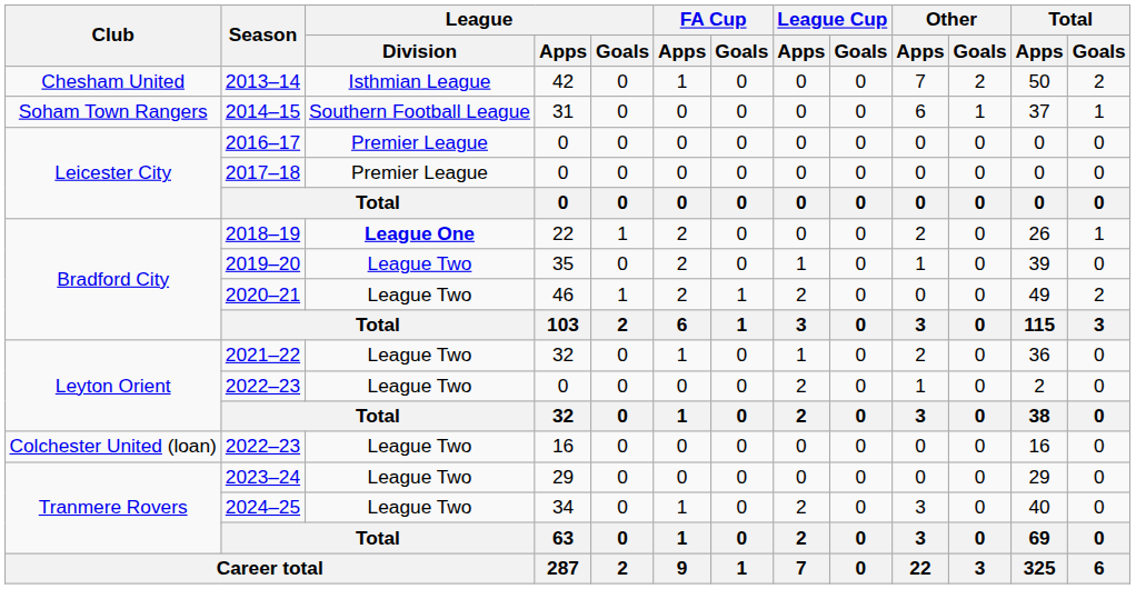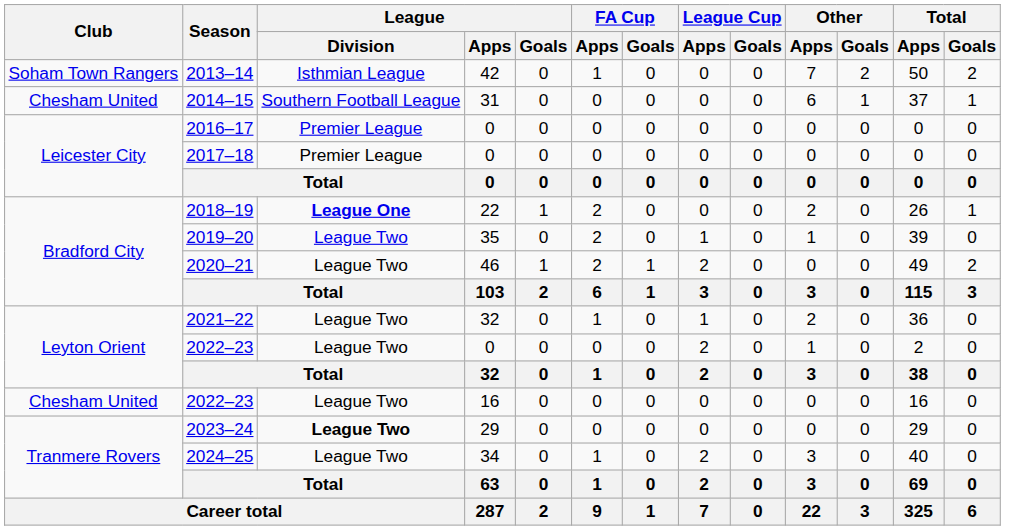 <table class=wikitable style="text-align: center">
 <tr>
 <th rowspan=2>Club</th>
 <th rowspan=2>Season</th>
 <th colspan=3>League</th>
 <th colspan=2><a href='#'>FA Cup</a></th>
 <th colspan=2><a href='#'>League Cup</a></th>
 <th colspan=2>Other</th>
 <th colspan=2>Total</th>
 </tr>
 <tr>
 <th>Division</th>
 <th>Apps</th>
 <th>Goals</th>
 <th>Apps</th>
 <th>Goals</th>
 <th>Apps</th>
 <th>Goals</th>
 <th>Apps</th>
 <th>Goals</th>
 <th>Apps</th>
 <th>Goals</th>
 </tr>
 <tr>
-<td><a href='#'>Chesham United</a></td>
+<td><a href='#'>Soham Town Rangers</a></td>
 <td><a href='#'>2013–14</a></td>
 <td><a href='#'>Isthmian League</a></td>
 <td>42</td>
 <td>0</td>
 <td>1</td>
 <td>0</td>
 <td>0</td>
 <td>0</td>
 <td>7</td>
 <td>2</td>
 <td>50</td>
 <td>2</td>
 </tr>
 <tr>
-<td><a href='#'>Soham Town Rangers</a></td>
+<td><a href='#'>Chesham United</a></td>
 <td><a href='#'>2014–15</a></td>
 <td><a href='#'>Southern Football League</a></td>
 <td>31</td>
 <td>0</td>
 <td>0</td>
 <td>0</td>
 <td>0</td>
 <td>0</td>
 <td>6</td>
 <td>1</td>
 <td>37</td>
 <td>1</td>
 </tr>
 <tr>
 <td rowspan=3><a href='#'>Leicester City</a></td>
 <td><a href='#'>2016–17</a></td>
 <td><a href='#'>Premier League</a></td>
 <td>0</td>
 <td>0</td>
 <td>0</td>
 <td>0</td>
 <td>0</td>
 <td>0</td>
 <td>0</td>
 <td>0</td>
 <td>0</td>
 <td>0</td>
 </tr>
 <tr>
 <td><a href='#'>2017–18</a></td>
 <td>Premier League</td>
 <td>0</td>
 <td>0</td>
 <td>0</td>
 <td>0</td>
 <td>0</td>
 <td>0</td>
 <td>0</td>
 <td>0</td>
 <td>0</td>
 <td>0</td>
 </tr>
 <tr>
 <th colspan=2>Total</th>
 <th>0</th>
 <th>0</th>
 <th>0</th>
 <th>0</th>
 <th>0</th>
 <th>0</th>
 <th>0</th>
 <th>0</th>
 <th>0</th>
 <th>0</th>
 </tr>
 <tr>
 <td rowspan=4><a href='#'>Bradford City</a></td>
 <td><a href='#'>2018–19</a></td>
 <td><strong><a href='#'>League One</a></strong></td>
 <td>22</td>
 <td>1</td>
 <td>2</td>
 <td>0</td>
 <td>0</td>
 <td>0</td>
 <td>2</td>
 <td>0</td>
 <td>26</td>
 <td>1</td>
 </tr>
 <tr>
 <td><a href='#'>2019–20</a></td>
 <td><a href='#'>League Two</a></td>
 <td>35</td>
 <td>0</td>
 <td>2</td>
 <td>0</td>
 <td>1</td>
 <td>0</td>
 <td>1</td>
 <td>0</td>
 <td>39</td>
 <td>0</td>
 </tr>
 <tr>
 <td><a href='#'>2020–21</a></td>
 <td>League Two</td>
 <td>46</td>
 <td>1</td>
 <td>2</td>
 <td>1</td>
 <td>2</td>
 <td>0</td>
 <td>0</td>
 <td>0</td>
 <td>49</td>
 <td>2</td>
 </tr>
 <tr>
 <th colspan=2>Total</th>
 <th>103</th>
 <th>2</th>
 <th>6</th>
 <th>1</th>
 <th>3</th>
 <th>0</th>
 <th>3</th>
 <th>0</th>
 <th>115</th>
 <th>3</th>
 </tr>
 <tr>
 <td rowspan=3><a href='#'>Leyton Orient</a></td>
 <td><a href='#'>2021–22</a></td>
 <td>League Two</td>
 <td>32</td>
 <td>0</td>
 <td>1</td>
 <td>0</td>
 <td>1</td>
 <td>0</td>
 <td>2</td>
 <td>0</td>
 <td>36</td>
 <td>0</td>
 </tr>
 <tr>
 <td><a href='#'>2022–23</a></td>
 <td>League Two</td>
 <td>0</td>
 <td>0</td>
 <td>0</td>
 <td>0</td>
 <td>2</td>
 <td>0</td>
 <td>1</td>
 <td>0</td>
 <td>2</td>
 <td>0</td>
 </tr>
 <tr>
 <th colspan=2>Total</th>
 <th>32</th>
 <th>0</th>
 <th>1</th>
 <th>0</th>
 <th>2</th>
 <th>0</th>
 <th>3</th>
 <th>0</th>
 <th>38</th>
 <th>0</th>
 </tr>
 <tr>
-<td><a href='#'>Colchester United</a> (loan)</td>
+<td><a href='#'>Chesham United</a></td>
 <td><a href='#'>2022–23</a></td>
 <td>League Two</td>
 <td>16</td>
 <td>0</td>
 <td>0</td>
 <td>0</td>
 <td>0</td>
 <td>0</td>
 <td>0</td>
 <td>0</td>
 <td>16</td>
 <td>0</td>
 </tr>
 <tr>
 <td rowspan=3><a href='#'>Tranmere Rovers</a></td>
 <td><a href='#'>2023–24</a></td>
-<td>League Two</td>
+<td><strong>League Two</strong></td>
 <td>29</td>
 <td>0</td>
 <td>0</td>
 <td>0</td>
 <td>0</td>
 <td>0</td>
 <td>0</td>
 <td>0</td>
 <td>29</td>
 <td>0</td>
 </tr>
 <tr>
 <td><a href='#'>2024–25</a></td>
 <td>League Two</td>
 <td>34</td>
 <td>0</td>
 <td>1</td>
 <td>0</td>
 <td>2</td>
 <td>0</td>
 <td>3</td>
 <td>0</td>
 <td>40</td>
 <td>0</td>
 </tr>
 <tr>
 <th colspan=2>Total</th>
 <th>63</th>
 <th>0</th>
 <th>1</th>
 <th>0</th>
 <th>2</th>
 <th>0</th>
 <th>3</th>
 <th>0</th>
 <th>69</th>
 <th>0</th>
 </tr>
 <tr>
 <th colspan=3>Career total</th>
 <th>287</th>
 <th>2</th>
 <th>9</th>
 <th>1</th>
 <th>7</th>
 <th>0</th>
 <th>22</th>
 <th>3</th>
 <th>325</th>
 <th>6</th>
 </tr>
 </table>
